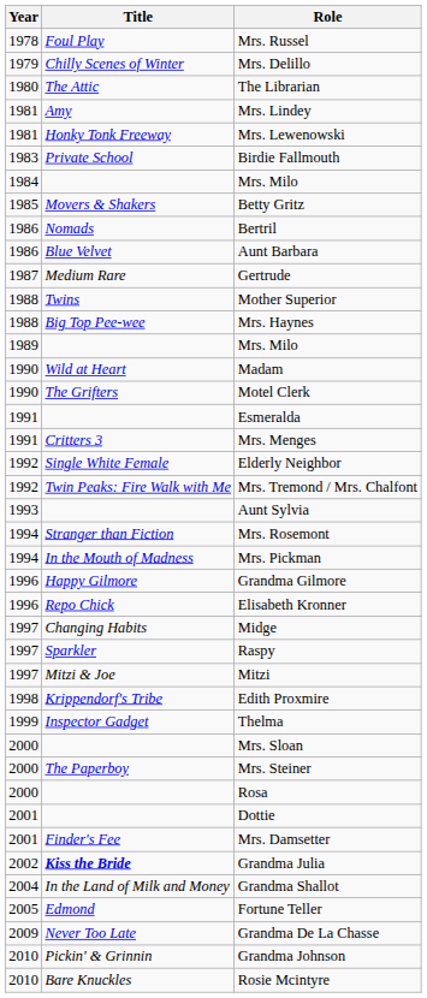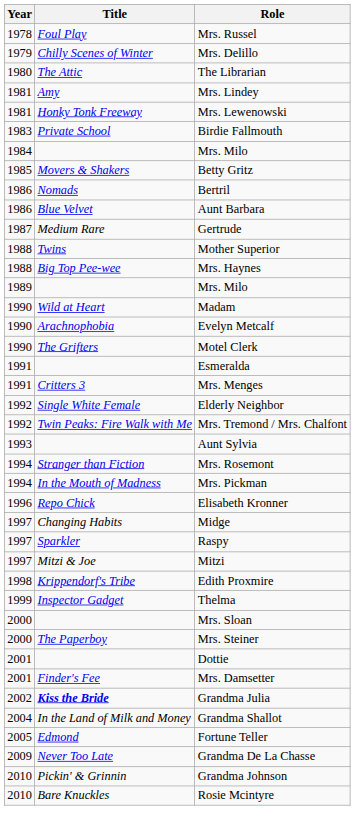 <table class="wikitable sortable">
 <tr>
 <th>Year</th>
 <th>Title</th>
 <th>Role</th>
 </tr>
 <tr>
 <td>1978</td>
 <td><em><a href='#'>Foul Play</a></em></td>
 <td>Mrs. Russel</td>
 </tr>
 <tr>
 <td>1979</td>
 <td><em><a href='#'>Chilly Scenes of Winter</a></em></td>
 <td>Mrs. Delillo</td>
 </tr>
 <tr>
 <td>1980</td>
 <td data-sort-value="Attic, The"><em><a href='#'>The Attic</a></em></td>
 <td>The Librarian</td>
 </tr>
 <tr>
 <td>1981</td>
 <td><em><a href='#'>Amy</a></em></td>
 <td>Mrs. Lindey</td>
 </tr>
 <tr>
 <td>1981</td>
 <td><em><a href='#'>Honky Tonk Freeway</a></em></td>
 <td>Mrs. Lewenowski</td>
 </tr>
 <tr>
 <td>1983</td>
 <td><em><a href='#'>Private School</a></em></td>
 <td>Birdie Fallmouth</td>
 </tr>
 <tr>
 <td>1984</td>
 <td><em></em></td>
 <td>Mrs. Milo</td>
 </tr>
 <tr>
 <td>1985</td>
 <td><em><a href='#'>Movers & Shakers</a></em></td>
 <td>Betty Gritz</td>
 </tr>
 <tr>
 <td>1986</td>
 <td><em><a href='#'>Nomads</a></em></td>
 <td>Bertril</td>
 </tr>
 <tr>
 <td>1986</td>
 <td><em><a href='#'>Blue Velvet</a></em></td>
 <td>Aunt Barbara</td>
 </tr>
 <tr>
 <td>1987</td>
 <td><em>Medium Rare</em></td>
 <td>Gertrude</td>
 </tr>
 <tr>
 <td>1988</td>
 <td><em><a href='#'>Twins</a></em></td>
 <td>Mother Superior</td>
 </tr>
 <tr>
 <td>1988</td>
 <td><em><a href='#'>Big Top Pee-wee</a></em></td>
 <td>Mrs. Haynes</td>
 </tr>
 <tr>
 <td>1989</td>
 <td><em></em></td>
 <td>Mrs. Milo</td>
 </tr>
 <tr>
 <td>1990</td>
 <td><em><a href='#'>Wild at Heart</a></em></td>
 <td>Madam</td>
 </tr>
 <tr>
 <td>1990</td>
+<td><em><a href='#'>Arachnophobia</a></em></td>
+<td>Evelyn Metcalf</td>
+</tr>
+<tr>
+<td>1990</td>
 <td data-sort-value="Grifters, The"><em><a href='#'>The Grifters</a></em></td>
 <td>Motel Clerk</td>
 </tr>
 <tr>
 <td>1991</td>
 <td><em></em></td>
 <td>Esmeralda</td>
 </tr>
 <tr>
 <td>1991</td>
 <td><em><a href='#'>Critters 3</a></em></td>
 <td>Mrs. Menges</td>
 </tr>
 <tr>
 <td>1992</td>
 <td><em><a href='#'>Single White Female</a></em></td>
 <td>Elderly Neighbor</td>
 </tr>
 <tr>
 <td>1992</td>
 <td><em><a href='#'>Twin Peaks: Fire Walk with Me</a></em></td>
 <td>Mrs. Tremond / Mrs. Chalfont</td>
 </tr>
 <tr>
 <td>1993</td>
 <td><em></em></td>
 <td>Aunt Sylvia</td>
 </tr>
 <tr>
 <td>1994</td>
 <td><em><a href='#'>Stranger than Fiction</a></em></td>
 <td>Mrs. Rosemont</td>
 </tr>
 <tr>
 <td>1994</td>
 <td><em><a href='#'>In the Mouth of Madness</a></em></td>
 <td>Mrs. Pickman</td>
-</tr>
-<tr>
-<td>1996</td>
-<td><em><a href='#'>Happy Gilmore</a></em></td>
-<td>Grandma Gilmore</td>
 </tr>
 <tr>
 <td>1996</td>
 <td><em><a href='#'>Repo Chick</a></em></td>
 <td>Elisabeth Kronner</td>
 </tr>
 <tr>
 <td>1997</td>
 <td><em>Changing Habits</em></td>
 <td>Midge</td>
 </tr>
 <tr>
 <td>1997</td>
 <td><em><a href='#'>Sparkler</a></em></td>
 <td>Raspy</td>
 </tr>
 <tr>
 <td>1997</td>
 <td><em>Mitzi & Joe</em></td>
 <td>Mitzi</td>
 </tr>
 <tr>
 <td>1998</td>
 <td><em><a href='#'>Krippendorf's Tribe</a></em></td>
 <td>Edith Proxmire</td>
 </tr>
 <tr>
 <td>1999</td>
 <td><em><a href='#'>Inspector Gadget</a></em></td>
 <td>Thelma</td>
 </tr>
 <tr>
 <td>2000</td>
 <td><em></em></td>
 <td>Mrs. Sloan</td>
 </tr>
 <tr>
 <td>2000</td>
 <td data-sort-value="Paperboy, The"><em><a href='#'>The Paperboy</a></em></td>
 <td>Mrs. Steiner</td>
 </tr>
 <tr>
-<td>2000</td>
-<td><em></em></td>
-<td>Rosa</td>
-</tr>
-<tr>
 <td>2001</td>
 <td><em></em></td>
 <td>Dottie</td>
 </tr>
 <tr>
 <td>2001</td>
 <td><em><a href='#'>Finder's Fee</a></em></td>
 <td>Mrs. Damsetter</td>
 </tr>
 <tr>
 <td>2002</td>
 <td><strong><em><a href='#'>Kiss the Bride</a></em></strong></td>
 <td>Grandma Julia</td>
 </tr>
 <tr>
 <td>2004</td>
 <td><em>In the Land of Milk and Money</em></td>
 <td>Grandma Shallot</td>
 </tr>
 <tr>
 <td>2005</td>
 <td><em><a href='#'>Edmond</a></em></td>
 <td>Fortune Teller</td>
 </tr>
 <tr>
 <td>2009</td>
 <td><em><a href='#'>Never Too Late</a></em></td>
 <td>Grandma De La Chasse</td>
 </tr>
 <tr>
 <td>2010</td>
 <td><em>Pickin' & Grinnin</em></td>
 <td>Grandma Johnson</td>
 </tr>
 <tr>
 <td>2010</td>
 <td><em>Bare Knuckles</em></td>
 <td>Rosie Mcintyre</td>
 </tr>
 </table>
